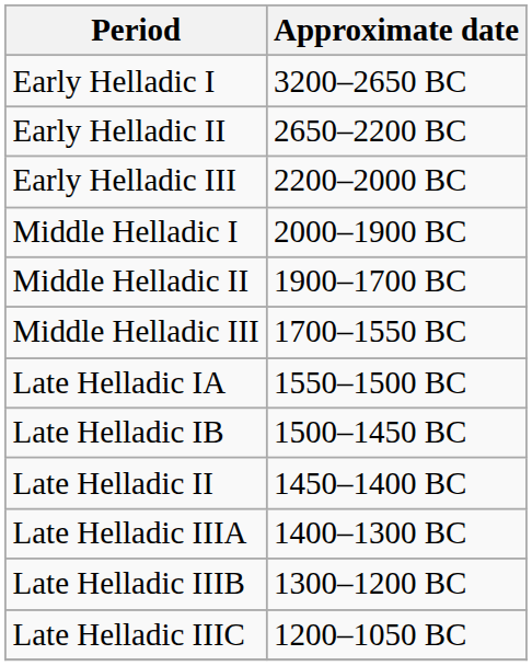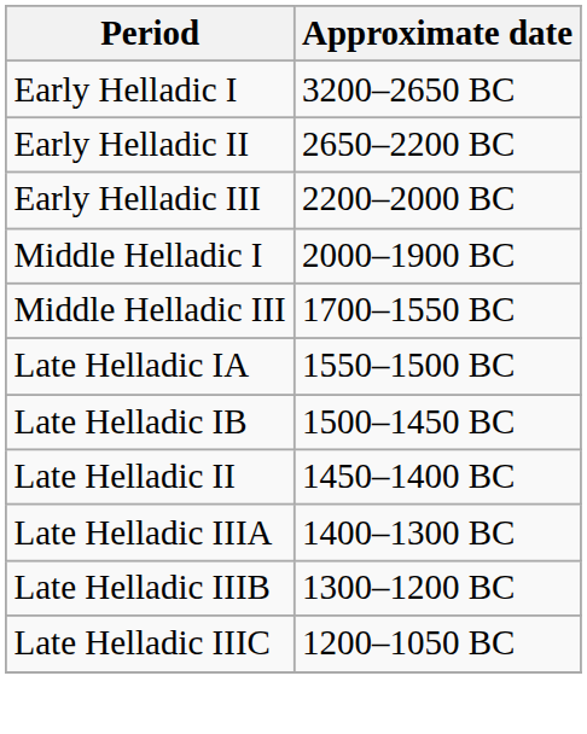 <table class="wikitable">
 <tr>
 <th>Period</th>
 <th>Approximate date</th>
 </tr>
 <tr>
 <td>Early Helladic I</td>
 <td>3200–2650 BC</td>
 </tr>
 <tr>
 <td>Early Helladic II</td>
 <td>2650–2200 BC</td>
 </tr>
 <tr>
 <td>Early Helladic III</td>
 <td>2200–2000 BC</td>
 </tr>
 <tr>
 <td>Middle Helladic I</td>
 <td>2000–1900 BC</td>
-</tr>
-<tr>
-<td>Middle Helladic II</td>
-<td>1900–1700 BC</td>
 </tr>
 <tr>
 <td>Middle Helladic III</td>
 <td>1700–1550 BC</td>
 </tr>
 <tr>
 <td>Late Helladic IA</td>
 <td>1550–1500 BC</td>
 </tr>
 <tr>
 <td>Late Helladic IB</td>
 <td>1500–1450 BC</td>
 </tr>
 <tr>
 <td>Late Helladic II</td>
 <td>1450–1400 BC</td>
 </tr>
 <tr>
 <td>Late Helladic IIIA</td>
 <td>1400–1300 BC</td>
 </tr>
 <tr>
 <td>Late Helladic IIIB</td>
 <td>1300–1200 BC</td>
 </tr>
 <tr>
 <td>Late Helladic IIIC</td>
 <td>1200–1050 BC</td>
 </tr>
 <tr>
 </tr>
 </table>
